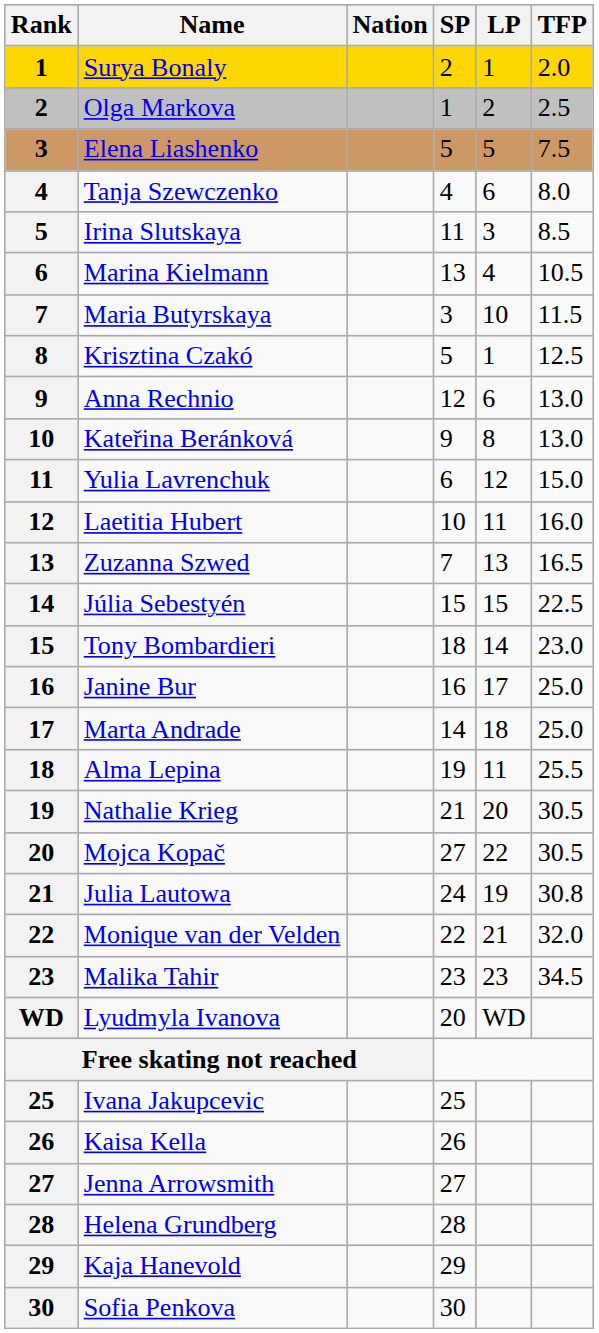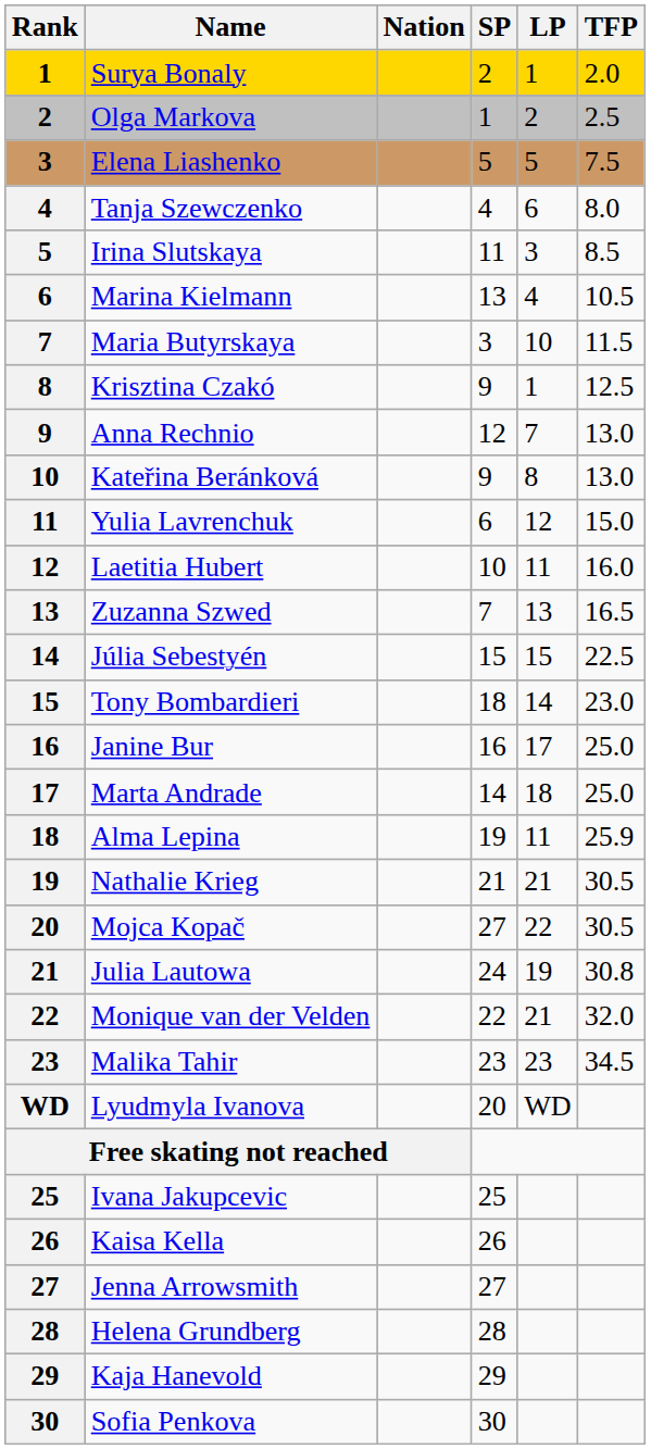 <table class="wikitable">
 <tr>
 <th>Rank</th>
 <th>Name</th>
 <th>Nation</th>
 <th>SP</th>
 <th>LP</th>
 <th>TFP</th>
 </tr>
 <tr bgcolor="gold">
 <td align="center"><strong>1</strong></td>
 <td><a href='#'>Surya Bonaly</a></td>
 <td></td>
 <td>2</td>
 <td>1</td>
 <td>2.0</td>
 </tr>
 <tr bgcolor="silver">
 <td align="center"><strong>2</strong></td>
 <td><a href='#'>Olga Markova</a></td>
 <td></td>
 <td>1</td>
 <td>2</td>
 <td>2.5</td>
 </tr>
 <tr bgcolor="cc9966">
 <td align="center"><strong>3</strong></td>
 <td><a href='#'>Elena Liashenko</a></td>
 <td></td>
 <td>5</td>
 <td>5</td>
 <td>7.5</td>
 </tr>
 <tr>
 <th>4</th>
 <td><a href='#'>Tanja Szewczenko</a></td>
 <td></td>
 <td>4</td>
 <td>6</td>
 <td>8.0</td>
 </tr>
 <tr>
 <th>5</th>
 <td><a href='#'>Irina Slutskaya</a></td>
 <td></td>
 <td>11</td>
 <td>3</td>
 <td>8.5</td>
 </tr>
 <tr>
 <th>6</th>
 <td><a href='#'>Marina Kielmann</a></td>
 <td></td>
 <td>13</td>
 <td>4</td>
 <td>10.5</td>
 </tr>
 <tr>
 <th>7</th>
 <td><a href='#'>Maria Butyrskaya</a></td>
 <td></td>
 <td>3</td>
 <td>10</td>
 <td>11.5</td>
 </tr>
 <tr>
 <th>8</th>
 <td><a href='#'>Krisztina Czakó</a></td>
 <td></td>
-<td>5</td>
+<td>9</td>
 <td>1</td>
 <td>12.5</td>
 </tr>
 <tr>
 <th>9</th>
 <td><a href='#'>Anna Rechnio</a></td>
 <td></td>
 <td>12</td>
-<td>6</td>
+<td>7</td>
 <td>13.0</td>
 </tr>
 <tr>
 <th>10</th>
 <td><a href='#'>Kateřina Beránková</a></td>
 <td></td>
 <td>9</td>
 <td>8</td>
 <td>13.0</td>
 </tr>
 <tr>
 <th>11</th>
 <td><a href='#'>Yulia Lavrenchuk</a></td>
 <td></td>
 <td>6</td>
 <td>12</td>
 <td>15.0</td>
 </tr>
 <tr>
 <th>12</th>
 <td><a href='#'>Laetitia Hubert</a></td>
 <td></td>
 <td>10</td>
 <td>11</td>
 <td>16.0</td>
 </tr>
 <tr>
 <th>13</th>
 <td><a href='#'>Zuzanna Szwed</a></td>
 <td></td>
 <td>7</td>
 <td>13</td>
 <td>16.5</td>
 </tr>
 <tr>
 <th>14</th>
 <td><a href='#'>Júlia Sebestyén</a></td>
 <td></td>
 <td>15</td>
 <td>15</td>
 <td>22.5</td>
 </tr>
 <tr>
 <th>15</th>
 <td><a href='#'>Tony Bombardieri</a></td>
 <td></td>
 <td>18</td>
 <td>14</td>
 <td>23.0</td>
 </tr>
 <tr>
 <th>16</th>
 <td><a href='#'>Janine Bur</a></td>
 <td></td>
 <td>16</td>
 <td>17</td>
 <td>25.0</td>
 </tr>
 <tr>
 <th>17</th>
 <td><a href='#'>Marta Andrade</a></td>
 <td></td>
 <td>14</td>
 <td>18</td>
 <td>25.0</td>
 </tr>
 <tr>
 <th>18</th>
 <td><a href='#'>Alma Lepina</a></td>
 <td></td>
 <td>19</td>
 <td>11</td>
-<td>25.5</td>
+<td>25.9</td>
 </tr>
 <tr>
 <th>19</th>
 <td><a href='#'>Nathalie Krieg</a></td>
 <td></td>
 <td>21</td>
-<td>20</td>
+<td>21</td>
 <td>30.5</td>
 </tr>
 <tr>
 <th>20</th>
 <td><a href='#'>Mojca Kopač</a></td>
 <td></td>
 <td>27</td>
 <td>22</td>
 <td>30.5</td>
 </tr>
 <tr>
 <th>21</th>
 <td><a href='#'>Julia Lautowa</a></td>
 <td></td>
 <td>24</td>
 <td>19</td>
 <td>30.8</td>
 </tr>
 <tr>
 <th>22</th>
 <td><a href='#'>Monique van der Velden</a></td>
 <td></td>
 <td>22</td>
 <td>21</td>
 <td>32.0</td>
 </tr>
 <tr>
 <th>23</th>
 <td><a href='#'>Malika Tahir</a></td>
 <td></td>
 <td>23</td>
 <td>23</td>
 <td>34.5</td>
 </tr>
 <tr>
 <th>WD</th>
 <td><a href='#'>Lyudmyla Ivanova</a></td>
 <td></td>
 <td>20</td>
 <td>WD</td>
 <td></td>
 </tr>
 <tr>
 <th colspan=3>Free skating not reached</th>
 </tr>
 <tr>
 <th>25</th>
 <td><a href='#'>Ivana Jakupcevic</a></td>
 <td></td>
 <td>25</td>
 <td></td>
 <td></td>
 </tr>
 <tr>
 <th>26</th>
 <td><a href='#'>Kaisa Kella</a></td>
 <td></td>
 <td>26</td>
 <td></td>
 <td></td>
 </tr>
 <tr>
 <th>27</th>
 <td><a href='#'>Jenna Arrowsmith</a></td>
 <td></td>
 <td>27</td>
 <td></td>
 <td></td>
 </tr>
 <tr>
 <th>28</th>
 <td><a href='#'>Helena Grundberg</a></td>
 <td></td>
 <td>28</td>
 <td></td>
 <td></td>
 </tr>
 <tr>
 <th>29</th>
 <td><a href='#'>Kaja Hanevold</a></td>
 <td></td>
 <td>29</td>
 <td></td>
 <td></td>
 </tr>
 <tr>
 <th>30</th>
 <td><a href='#'>Sofia Penkova</a></td>
 <td></td>
 <td>30</td>
 <td></td>
 <td></td>
 </tr>
 </table>
